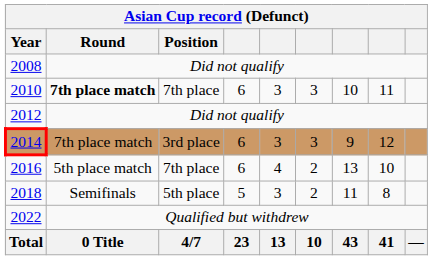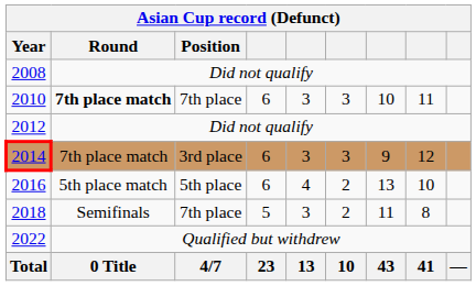 <table class="wikitable collapsible collapsed" style="text-align: center;">
 <tr>
 <th colspan=9><a href='#'>Asian Cup record</a> (Defunct)</th>
 </tr>
 <tr>
 <th>Year</th>
 <th>Round</th>
 <th>Position</th>
 <th width=30></th>
 <th width=30></th>
 <th width=30></th>
 <th width=30></th>
 <th width=30></th>
 <th></th>
 </tr>
 <tr>
 <td> <a href='#'>2008</a></td>
 <td colspan=8><em>Did not qualify</em></td>
 </tr>
 <tr>
 <td> <a href='#'>2010</a></td>
 <td><strong>7th place match</strong></td>
 <td>7th place</td>
 <td>6</td>
 <td>3</td>
 <td>3</td>
 <td>10</td>
 <td>11</td>
 <td></td>
 </tr>
 <tr>
 <td> <a href='#'>2012</a></td>
 <td colspan=8><em>Did not qualify</em></td>
 </tr>
 <tr bgcolor=#cc9966>
 <td style="border: 3px solid red"> <a href='#'>2014</a></td>
 <td>7th place match</td>
 <td> 3rd place</td>
 <td>6</td>
 <td>3</td>
 <td>3</td>
 <td>9</td>
 <td>12</td>
 <td></td>
 </tr>
 <tr>
 <td> <a href='#'>2016</a></td>
 <td>5th place match</td>
-<td>7th place</td>
+<td>5th place</td>
 <td>6</td>
 <td>4</td>
 <td>2</td>
 <td>13</td>
 <td>10</td>
 <td></td>
 </tr>
 <tr>
 <td> <a href='#'>2018</a></td>
 <td>Semifinals</td>
-<td>5th place</td>
+<td>7th place</td>
 <td>5</td>
 <td>3</td>
 <td>2</td>
 <td>11</td>
 <td>8</td>
 <td></td>
 </tr>
 <tr>
 <td> <a href='#'>2022</a></td>
 <td colspan=8><em>Qualified but withdrew</em></td>
 </tr>
 <tr>
 <th>Total</th>
 <th>0 Title</th>
 <th>4/7</th>
 <th>23</th>
 <th>13</th>
 <th>10</th>
 <th>43</th>
 <th>41</th>
 <th>—</th>
 </tr>
 </table>
